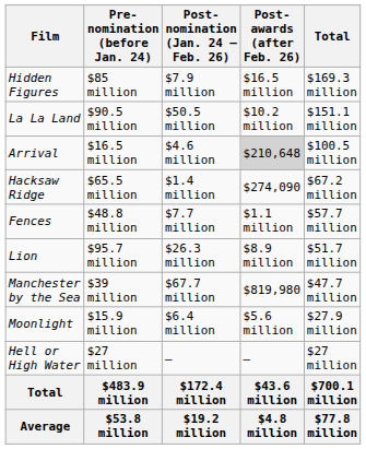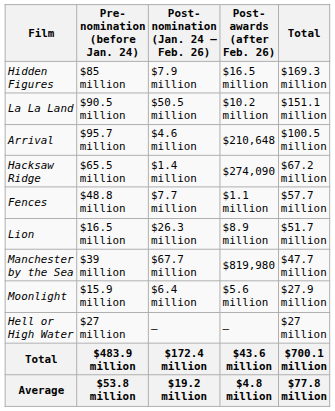 <table class="wikitable sortable" style="width:350px; font-size:90%; float:right; clear:right; margin-left:10px">
 <tr>
 <th scope="col" data-sort-type="text">Film</th>
 <th scope="col" data-sort-type="currency">Pre-nomination<br>(before Jan. 24)</th>
 <th scope="col" data-sort-type="currency">Post-nomination<br>(Jan. 24 – Feb. 26)</th>
 <th scope="col" data-sort-type="currency">Post-awards<br>(after Feb. 26)</th>
 <th scope="col" data-sort-type="currency">Total</th>
 </tr>
 <tr>
 <td><em>Hidden Figures</em></td>
 <td>$85 million</td>
 <td>$7.9 million</td>
 <td>$16.5 million</td>
 <td>$169.3 million</td>
 </tr>
 <tr>
 <td><em>La La Land</em></td>
 <td>$90.5 million</td>
 <td>$50.5 million</td>
 <td>$10.2 million</td>
 <td>$151.1 million</td>
 </tr>
 <tr>
 <td><em>Arrival</em></td>
-<td>$16.5 million</td>
+<td>$95.7 million</td>
 <td>$4.6 million</td>
-<td style="background: lightgrey;">$210,648</td>
+<td>$210,648</td>
 <td>$100.5 million</td>
 </tr>
 <tr>
 <td><em>Hacksaw Ridge</em></td>
 <td>$65.5 million</td>
 <td>$1.4 million</td>
 <td>$274,090</td>
 <td>$67.2 million</td>
 </tr>
 <tr>
 <td><em>Fences</em></td>
 <td>$48.8 million</td>
 <td>$7.7 million</td>
 <td>$1.1 million</td>
 <td>$57.7 million</td>
 </tr>
 <tr>
 <td><em>Lion</em></td>
-<td>$95.7 million</td>
+<td>$16.5 million</td>
 <td>$26.3 million</td>
 <td>$8.9 million</td>
 <td>$51.7 million</td>
 </tr>
 <tr>
 <td><em>Manchester by the Sea</em></td>
 <td>$39 million</td>
 <td>$67.7 million</td>
 <td>$819,980</td>
 <td>$47.7 million</td>
 </tr>
 <tr>
 <td><em>Moonlight</em></td>
 <td>$15.9 million</td>
 <td>$6.4 million</td>
 <td>$5.6 million</td>
 <td>$27.9 million</td>
 </tr>
 <tr>
 <td><em>Hell or High Water</em></td>
 <td>$27 million</td>
 <td>–</td>
 <td>–</td>
 <td>$27 million</td>
 </tr>
 <tr>
 <th>Total</th>
 <th>$483.9 million</th>
 <th>$172.4 million</th>
 <th>$43.6 million</th>
 <th>$700.1 million</th>
 </tr>
 <tr>
 <th>Average</th>
 <th>$53.8 million</th>
 <th>$19.2 million</th>
 <th>$4.8 million</th>
 <th>$77.8 million</th>
 </tr>
 </table>
